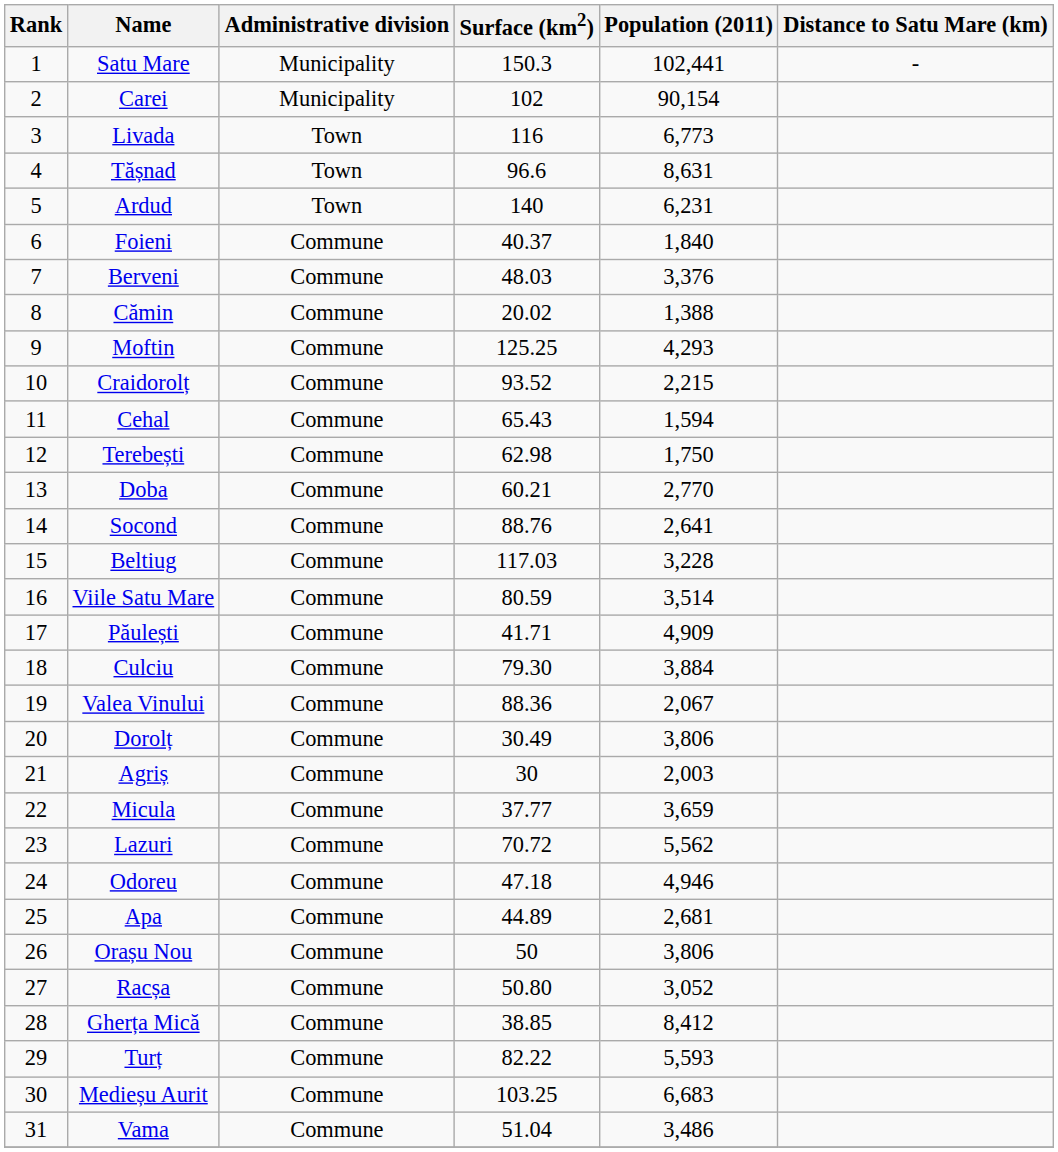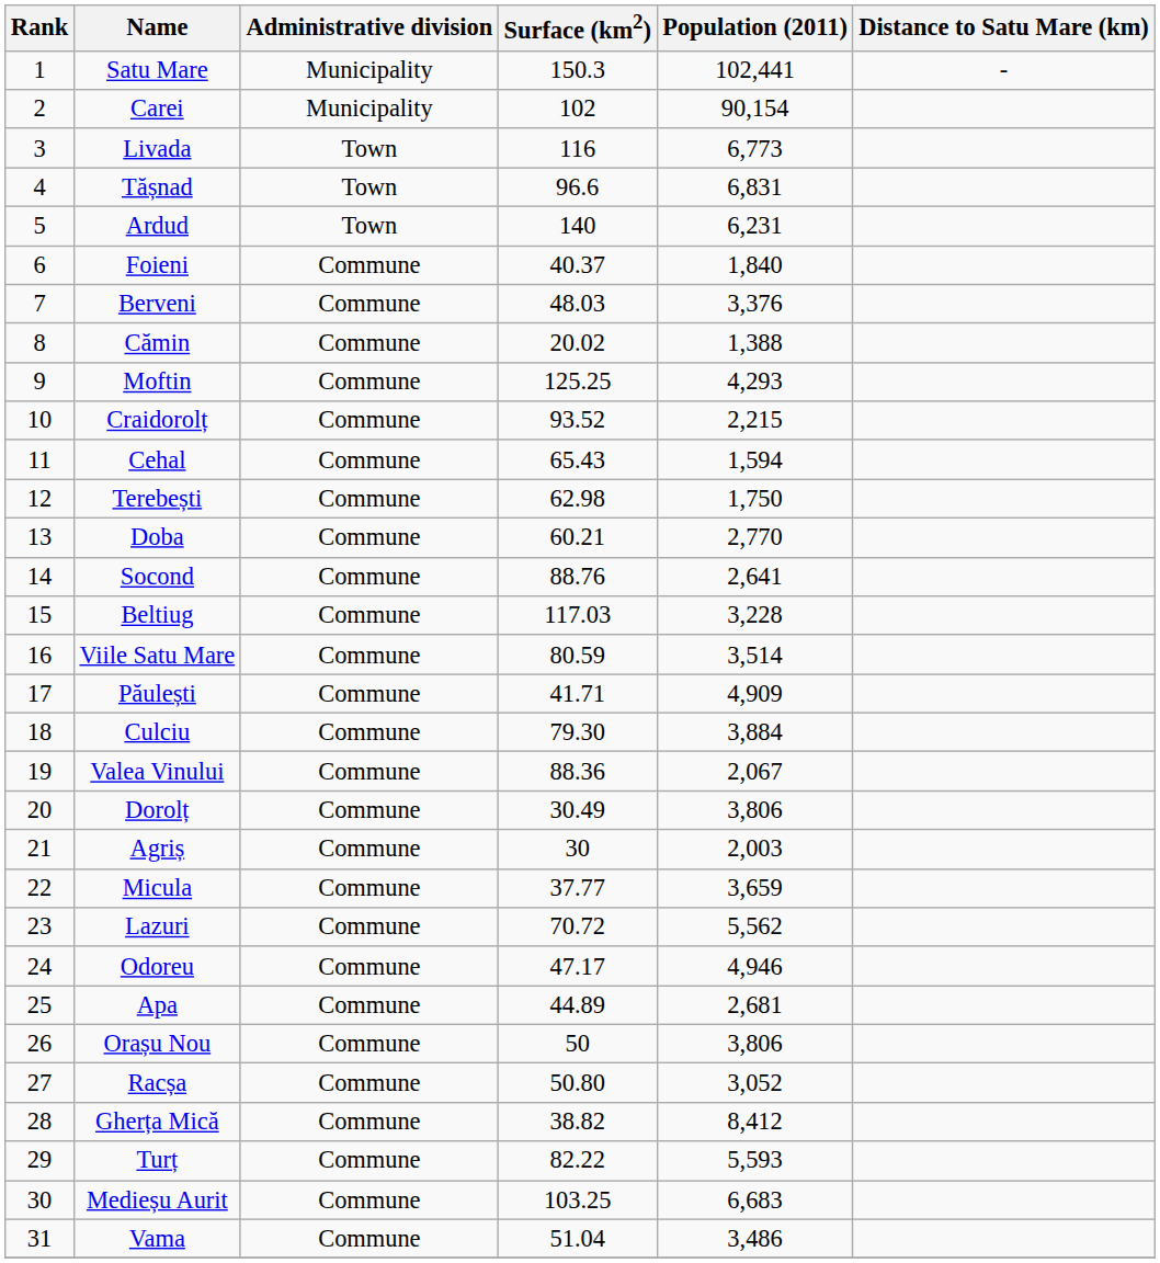 <table class="wikitable sortable" style="text-align:center">
 <tr>
 <th>Rank</th>
 <th>Name</th>
 <th class="unsortable">Administrative division</th>
 <th>Surface (km<sup>2</sup>)</th>
 <th>Population (2011)</th>
 <th>Distance to Satu Mare (km)</th>
 </tr>
 <tr>
 <td>1</td>
 <td><a href='#'>Satu Mare</a></td>
 <td>Municipality</td>
 <td>150.3</td>
 <td>102,441</td>
 <td>-</td>
 </tr>
 <tr>
 <td>2</td>
 <td><a href='#'>Carei</a></td>
 <td>Municipality</td>
 <td>102</td>
 <td>90,154</td>
 <td></td>
 </tr>
 <tr>
 <td>3</td>
 <td><a href='#'>Livada</a></td>
 <td>Town</td>
 <td>116</td>
 <td>6,773</td>
 <td></td>
 </tr>
 <tr>
 <td>4</td>
 <td><a href='#'>Tășnad</a></td>
 <td>Town</td>
 <td>96.6</td>
-<td>8,631</td>
+<td>6,831</td>
 <td></td>
 </tr>
 <tr>
 <td>5</td>
 <td><a href='#'>Ardud</a></td>
 <td>Town</td>
 <td>140</td>
 <td>6,231</td>
 <td></td>
 </tr>
 <tr>
 <td>6</td>
 <td><a href='#'>Foieni</a></td>
 <td>Commune</td>
 <td>40.37</td>
 <td>1,840</td>
 <td></td>
 </tr>
 <tr>
 <td>7</td>
 <td><a href='#'>Berveni</a></td>
 <td>Commune</td>
 <td>48.03</td>
 <td>3,376</td>
 <td></td>
 </tr>
 <tr>
 <td>8</td>
 <td><a href='#'>Cămin</a></td>
 <td>Commune</td>
 <td>20.02</td>
 <td>1,388</td>
 <td></td>
 </tr>
 <tr>
 <td>9</td>
 <td><a href='#'>Moftin</a></td>
 <td>Commune</td>
 <td>125.25</td>
 <td>4,293</td>
 <td></td>
 </tr>
 <tr>
 <td>10</td>
 <td><a href='#'>Craidorolț</a></td>
 <td>Commune</td>
 <td>93.52</td>
 <td>2,215</td>
 <td></td>
 </tr>
 <tr>
 <td>11</td>
 <td><a href='#'>Cehal</a></td>
 <td>Commune</td>
 <td>65.43</td>
 <td>1,594</td>
 <td></td>
 </tr>
 <tr>
 <td>12</td>
 <td><a href='#'>Terebești</a></td>
 <td>Commune</td>
 <td>62.98</td>
 <td>1,750</td>
 <td></td>
 </tr>
 <tr>
 <td>13</td>
 <td><a href='#'>Doba</a></td>
 <td>Commune</td>
 <td>60.21</td>
 <td>2,770</td>
 <td></td>
 </tr>
 <tr>
 <td>14</td>
 <td><a href='#'>Socond</a></td>
 <td>Commune</td>
 <td>88.76</td>
 <td>2,641</td>
 <td></td>
 </tr>
 <tr>
 <td>15</td>
 <td><a href='#'>Beltiug</a></td>
 <td>Commune</td>
 <td>117.03</td>
 <td>3,228</td>
 <td></td>
 </tr>
 <tr>
 <td>16</td>
 <td><a href='#'>Viile Satu Mare</a></td>
 <td>Commune</td>
 <td>80.59</td>
 <td>3,514</td>
 <td></td>
 </tr>
 <tr>
 <td>17</td>
 <td><a href='#'>Păulești</a></td>
 <td>Commune</td>
 <td>41.71</td>
 <td>4,909</td>
 <td></td>
 </tr>
 <tr>
 <td>18</td>
 <td><a href='#'>Culciu</a></td>
 <td>Commune</td>
 <td>79.30</td>
 <td>3,884</td>
 <td></td>
 </tr>
 <tr>
 <td>19</td>
 <td><a href='#'>Valea Vinului</a></td>
 <td>Commune</td>
 <td>88.36</td>
 <td>2,067</td>
 <td></td>
 </tr>
 <tr>
 <td>20</td>
 <td><a href='#'>Dorolț</a></td>
 <td>Commune</td>
 <td>30.49</td>
 <td>3,806</td>
 <td></td>
 </tr>
 <tr>
 <td>21</td>
 <td><a href='#'>Agriș</a></td>
 <td>Commune</td>
 <td>30</td>
 <td>2,003</td>
 <td></td>
 </tr>
 <tr>
 <td>22</td>
 <td><a href='#'>Micula</a></td>
 <td>Commune</td>
 <td>37.77</td>
 <td>3,659</td>
 <td></td>
 </tr>
 <tr>
 <td>23</td>
 <td><a href='#'>Lazuri</a></td>
 <td>Commune</td>
 <td>70.72</td>
 <td>5,562</td>
 <td></td>
 </tr>
 <tr>
 <td>24</td>
 <td><a href='#'>Odoreu</a></td>
 <td>Commune</td>
-<td>47.18</td>
+<td>47.17</td>
 <td>4,946</td>
 <td></td>
 </tr>
 <tr>
 <td>25</td>
 <td><a href='#'>Apa</a></td>
 <td>Commune</td>
 <td>44.89</td>
 <td>2,681</td>
 <td></td>
 </tr>
 <tr>
 <td>26</td>
 <td><a href='#'>Orașu Nou</a></td>
 <td>Commune</td>
 <td>50</td>
 <td>3,806</td>
 <td></td>
 </tr>
 <tr>
 <td>27</td>
 <td><a href='#'>Racșa</a></td>
 <td>Commune</td>
 <td>50.80</td>
 <td>3,052</td>
 <td></td>
 </tr>
 <tr>
 <td>28</td>
 <td><a href='#'>Gherța Mică</a></td>
 <td>Commune</td>
-<td>38.85</td>
+<td>38.82</td>
 <td>8,412</td>
 <td></td>
 </tr>
 <tr>
 <td>29</td>
 <td><a href='#'>Turț</a></td>
 <td>Commune</td>
 <td>82.22</td>
 <td>5,593</td>
 <td></td>
 </tr>
 <tr>
 <td>30</td>
 <td><a href='#'>Medieșu Aurit</a></td>
 <td>Commune</td>
 <td>103.25</td>
 <td>6,683</td>
 <td></td>
 </tr>
 <tr>
 <td>31</td>
 <td><a href='#'>Vama</a></td>
 <td>Commune</td>
 <td>51.04</td>
 <td>3,486</td>
 <td></td>
 </tr>
 <tr>
 </tr>
 </table>
